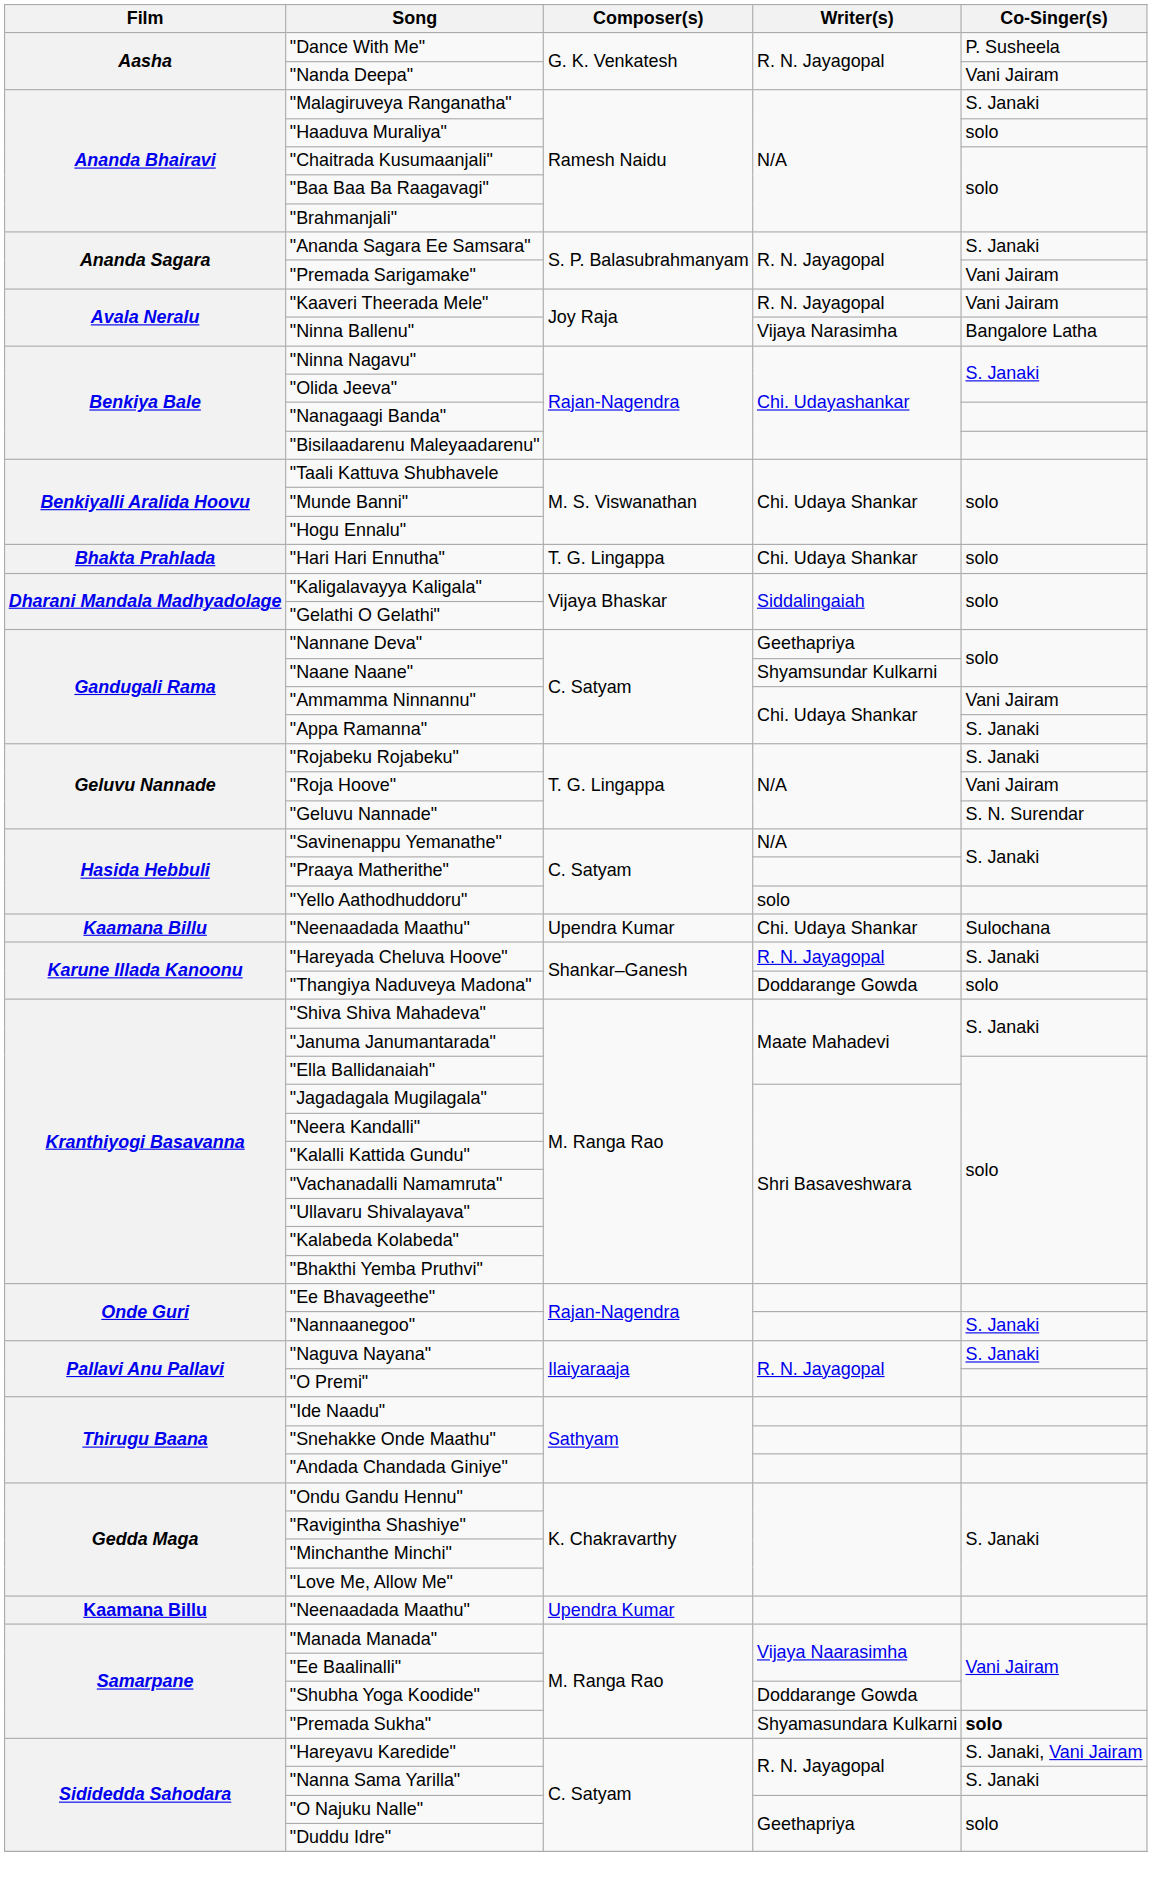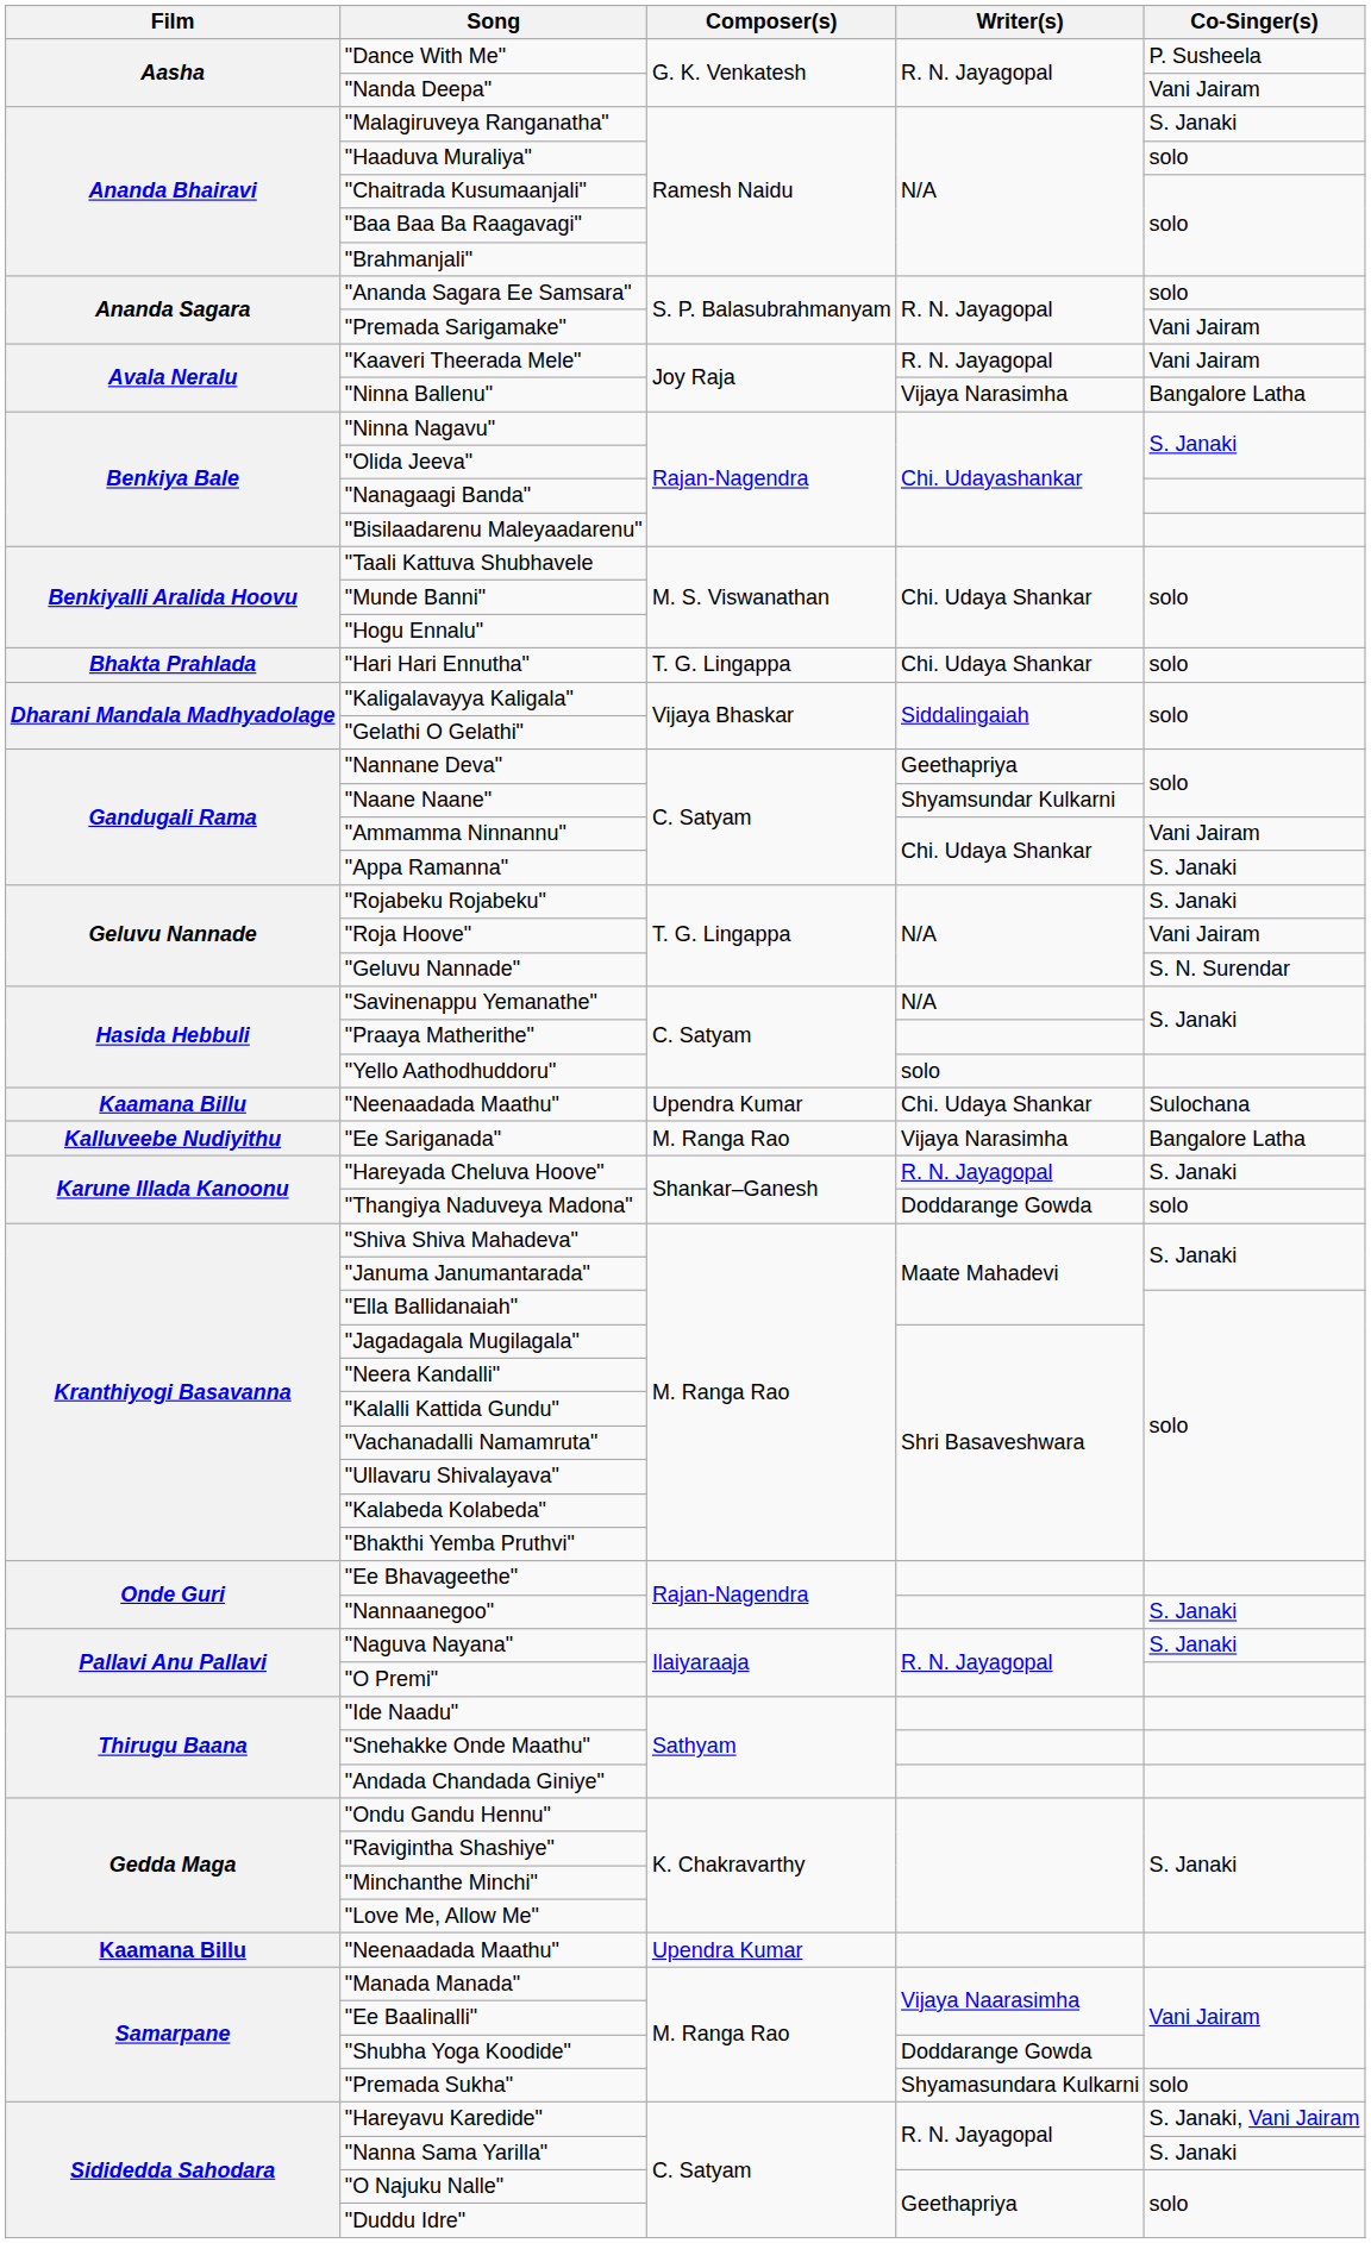 <table class="wikitable">
 <tr>
 <th>Film</th>
 <th>Song</th>
 <th>Composer(s)</th>
 <th>Writer(s)</th>
 <th>Co-Singer(s)</th>
 </tr>
 <tr>
 <th Rowspan=2><em>Aasha</em></th>
 <td>"Dance With Me"</td>
 <td rowspan=2>G. K. Venkatesh</td>
 <td rowspan=2>R. N. Jayagopal</td>
 <td>P. Susheela</td>
 </tr>
 <tr>
 <td>"Nanda Deepa"</td>
 <td>Vani Jairam</td>
 </tr>
 <tr>
 <th Rowspan=5><em><a href='#'>Ananda Bhairavi</a></em></th>
 <td>"Malagiruveya Ranganatha"</td>
 <td Rowspan=5>Ramesh Naidu</td>
 <td rowspan=5>N/A</td>
 <td>S. Janaki</td>
 </tr>
 <tr>
 <td>"Haaduva Muraliya"</td>
 <td>solo</td>
 </tr>
 <tr>
 <td>"Chaitrada Kusumaanjali"</td>
 <td rowspan=3>solo</td>
 </tr>
 <tr>
 <td>"Baa Baa Ba Raagavagi"</td>
 </tr>
 <tr>
 <td>"Brahmanjali"</td>
 </tr>
 <tr>
 <th Rowspan=2><em>Ananda Sagara</em></th>
 <td>"Ananda Sagara Ee Samsara"</td>
 <td Rowspan=2>S. P. Balasubrahmanyam</td>
 <td Rowspan=2>R. N. Jayagopal</td>
-<td>S. Janaki</td>
+<td>solo</td>
 </tr>
 <tr>
 <td>"Premada Sarigamake"</td>
 <td>Vani Jairam</td>
 </tr>
 <tr>
 <th Rowspan=2><em><a href='#'>Avala Neralu</a></em></th>
 <td>"Kaaveri Theerada Mele"</td>
 <td rowspan=2>Joy Raja</td>
 <td>R. N. Jayagopal</td>
 <td>Vani Jairam</td>
 </tr>
 <tr>
 <td>"Ninna Ballenu"</td>
 <td>Vijaya Narasimha</td>
 <td>Bangalore Latha</td>
 </tr>
 <tr>
 <th Rowspan=4><em><a href='#'>Benkiya Bale</a></em></th>
 <td>"Ninna Nagavu"</td>
 <td Rowspan=4><a href='#'>Rajan-Nagendra</a></td>
 <td Rowspan=4><a href='#'>Chi. Udayashankar</a></td>
 <td Rowspan=2><a href='#'>S. Janaki</a></td>
 </tr>
 <tr>
 <td>"Olida Jeeva"</td>
 </tr>
 <tr>
 <td>"Nanagaagi Banda"</td>
 <td></td>
 </tr>
 <tr>
 <td>"Bisilaadarenu Maleyaadarenu"</td>
 <td></td>
 </tr>
 <tr>
 <th Rowspan=3><em><a href='#'>Benkiyalli Aralida Hoovu</a></em></th>
 <td>"Taali Kattuva Shubhavele</td>
 <td rowspan=3>M. S. Viswanathan</td>
 <td rowspan=3>Chi. Udaya Shankar</td>
 <td rowspan=3>solo</td>
 </tr>
 <tr>
 <td>"Munde Banni"</td>
 </tr>
 <tr>
 <td>"Hogu Ennalu"</td>
 </tr>
 <tr>
 <th><em><a href='#'>Bhakta Prahlada</a></em></th>
 <td>"Hari Hari Ennutha"</td>
 <td>T. G. Lingappa</td>
 <td>Chi. Udaya Shankar</td>
 <td>solo</td>
 </tr>
 <tr>
 <th Rowspan=2><em><a href='#'>Dharani Mandala Madhyadolage</a></em></th>
 <td>"Kaligalavayya Kaligala"</td>
 <td rowspan=2>Vijaya Bhaskar</td>
 <td rowspan=2><a href='#'>Siddalingaiah</a></td>
 <td rowspan=2>solo</td>
 </tr>
 <tr>
 <td>"Gelathi O Gelathi"</td>
 </tr>
 <tr>
 <th Rowspan=4><em><a href='#'>Gandugali Rama</a></em></th>
 <td>"Nannane Deva"</td>
 <td rowspan=4>C. Satyam</td>
 <td>Geethapriya</td>
 <td rowspan=2>solo</td>
 </tr>
 <tr>
 <td>"Naane Naane"</td>
 <td>Shyamsundar Kulkarni</td>
 </tr>
 <tr>
 <td>"Ammamma Ninnannu"</td>
 <td rowspan=2>Chi. Udaya Shankar</td>
 <td>Vani Jairam</td>
 </tr>
 <tr>
 <td>"Appa Ramanna"</td>
 <td>S. Janaki</td>
 </tr>
 <tr>
 <th Rowspan=3><em>Geluvu Nannade</em></th>
 <td>"Rojabeku Rojabeku"</td>
 <td rowspan=3>T. G. Lingappa</td>
 <td rowspan=3>N/A</td>
 <td>S. Janaki</td>
 </tr>
 <tr>
 <td>"Roja Hoove"</td>
 <td>Vani Jairam</td>
 </tr>
 <tr>
 <td>"Geluvu Nannade"</td>
 <td>S. N. Surendar</td>
 </tr>
 <tr>
 <th Rowspan=3><em><a href='#'>Hasida Hebbuli</a></em></th>
 <td>"Savinenappu Yemanathe"</td>
 <td rowspan=3>C. Satyam</td>
 <td rospan=3>N/A</td>
 <td rowspan=2>S. Janaki</td>
 </tr>
 <tr>
 <td>"Praaya Matherithe"</td>
 </tr>
 <tr>
 <td>"Yello Aathodhuddoru"</td>
 <td>solo</td>
 </tr>
 <tr>
 <th><em><a href='#'>Kaamana Billu</a></em></th>
 <td>"Neenaadada Maathu"</td>
 <td>Upendra Kumar</td>
 <td>Chi. Udaya Shankar</td>
 <td>Sulochana</td>
+</tr>
+<tr>
+<th><em><a href='#'>Kalluveebe Nudiyithu</a></em></th>
+<td>"Ee Sariganada"</td>
+<td>M. Ranga Rao</td>
+<td>Vijaya Narasimha</td>
+<td>Bangalore Latha</td>
 </tr>
 <tr>
 <th Rowspan=2><em><a href='#'>Karune Illada Kanoonu</a></em></th>
 <td>"Hareyada Cheluva Hoove"</td>
 <td rowspan=2>Shankar–Ganesh</td>
 <td rowspan=><a href='#'>R. N. Jayagopal</a></td>
 <td>S. Janaki</td>
 </tr>
 <tr>
 <td>"Thangiya Naduveya Madona"</td>
 <td>Doddarange Gowda</td>
 <td>solo</td>
 </tr>
 <tr>
 <th Rowspan=10><em><a href='#'>Kranthiyogi Basavanna</a></em></th>
 <td>"Shiva Shiva Mahadeva"</td>
 <td rowspan=10>M. Ranga Rao</td>
 <td rowspan=3>Maate Mahadevi</td>
 <td rowspan=2>S. Janaki</td>
 </tr>
 <tr>
 <td>"Januma Janumantarada"</td>
 </tr>
 <tr>
 <td>"Ella Ballidanaiah"</td>
 <td rowspan=8>solo</td>
 </tr>
 <tr>
 <td>"Jagadagala Mugilagala"</td>
 <td rowspan=7>Shri Basaveshwara</td>
 </tr>
 <tr>
 <td>"Neera Kandalli"</td>
 </tr>
 <tr>
 <td>"Kalalli Kattida Gundu"</td>
 </tr>
 <tr>
 <td>"Vachanadalli Namamruta"</td>
 </tr>
 <tr>
 <td>"Ullavaru Shivalayava"</td>
 </tr>
 <tr>
 <td>"Kalabeda Kolabeda"</td>
 </tr>
 <tr>
 <td>"Bhakthi Yemba Pruthvi"</td>
 </tr>
 <tr>
 <th Rowspan=2><em><a href='#'>Onde Guri</a></em></th>
 <td>"Ee Bhavageethe"</td>
 <td Rowspan=2><a href='#'>Rajan-Nagendra</a></td>
 <td></td>
 <td></td>
 </tr>
 <tr>
 <td>"Nannaanegoo"</td>
 <td></td>
 <td><a href='#'>S. Janaki</a></td>
 </tr>
 <tr>
 <th Rowspan=2><em><a href='#'>Pallavi Anu Pallavi</a></em></th>
 <td>"Naguva Nayana"</td>
 <td Rowspan=2><a href='#'>Ilaiyaraaja</a></td>
 <td Rowspan=2><a href='#'>R. N. Jayagopal</a></td>
 <td><a href='#'>S. Janaki</a></td>
 </tr>
 <tr>
 <td>"O Premi"</td>
 <td></td>
 </tr>
 <tr>
 <th Rowspan=3><em><a href='#'>Thirugu Baana</a></em></th>
 <td>"Ide Naadu"</td>
 <td Rowspan=3><a href='#'>Sathyam</a></td>
 <td></td>
 <td></td>
 </tr>
 <tr>
 <td>"Snehakke Onde Maathu"</td>
 <td></td>
 <td></td>
 </tr>
 <tr>
 <td>"Andada Chandada Giniye"</td>
 <td></td>
 <td></td>
 </tr>
 <tr>
 <th Rowspan=4><em>Gedda Maga</em></th>
 <td>"Ondu Gandu Hennu"</td>
 <td rowspan=4>K. Chakravarthy</td>
 <td Rowspan=4></td>
 <td rowspan=4>S. Janaki</td>
 </tr>
 <tr>
 <td>"Ravigintha Shashiye"</td>
 </tr>
 <tr>
 <td>"Minchanthe Minchi"</td>
 </tr>
 <tr>
 <td>"Love Me, Allow Me"</td>
 </tr>
 <tr>
 <th><a href='#'>Kaamana Billu</a></th>
 <td>"Neenaadada Maathu"</td>
 <td><a href='#'>Upendra Kumar</a></td>
 <td></td>
 <td></td>
 </tr>
 <tr>
 <th Rowspan=4><em><a href='#'>Samarpane</a></em></th>
 <td>"Manada Manada"</td>
 <td rowspan=4>M. Ranga Rao</td>
 <td rowspan=2><a href='#'>Vijaya Naarasimha</a></td>
 <td rowspan=3><a href='#'>Vani Jairam</a></td>
 </tr>
 <tr>
 <td>"Ee Baalinalli"</td>
 </tr>
 <tr>
 <td>"Shubha Yoga Koodide"</td>
 <td>Doddarange Gowda</td>
 </tr>
 <tr>
 <td>"Premada Sukha"</td>
 <td>Shyamasundara Kulkarni</td>
-<td><strong>solo</strong></td>
+<td>solo</td>
 </tr>
 <tr>
 <th Rowspan=4><em><a href='#'>Sididedda Sahodara</a></em></th>
 <td>"Hareyavu Karedide"</td>
 <td rowspan=4>C. Satyam</td>
 <td rowspan=2>R. N. Jayagopal</td>
 <td>S. Janaki, <a href='#'>Vani Jairam</a></td>
 </tr>
 <tr>
 <td>"Nanna Sama Yarilla"</td>
 <td>S. Janaki</td>
 </tr>
 <tr>
 <td>"O Najuku Nalle"</td>
 <td rowspan=2>Geethapriya</td>
 <td rowspan=2>solo</td>
 </tr>
 <tr>
 <td>"Duddu Idre"</td>
 </tr>
 <tr>
 </tr>
 </table>
